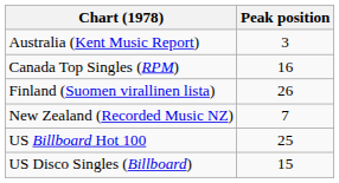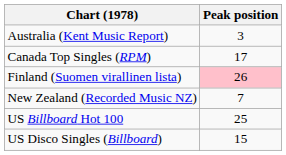 <table class="wikitable sortable">
 <tr>
 <th>Chart (1978)</th>
 <th>Peak position</th>
 </tr>
 <tr>
 <td>Australia (<a href='#'>Kent Music Report</a>)</td>
 <td style="text-align:center;">3</td>
 </tr>
 <tr>
 <td>Canada Top Singles (<em><a href='#'>RPM</a></em>)</td>
-<td style="text-align:center;">16</td>
+<td style="text-align:center;">17</td>
 </tr>
 <tr>
 <td>Finland (<a href='#'>Suomen virallinen lista</a>)</td>
-<td style="text-align:center;">26</td>
+<td style="background: pink; text-align:center;">26</td>
 </tr>
 <tr>
 <td>New Zealand (<a href='#'>Recorded Music NZ</a>)</td>
 <td style="text-align:center;">7</td>
 </tr>
 <tr>
 <td>US <a href='#'><em>Billboard</em> Hot 100</a></td>
 <td style="text-align:center;">25</td>
 </tr>
 <tr>
 <td>US  Disco Singles (<em><a href='#'>Billboard</a></em>)</td>
 <td style="text-align:center;">15</td>
 </tr>
 </table>
